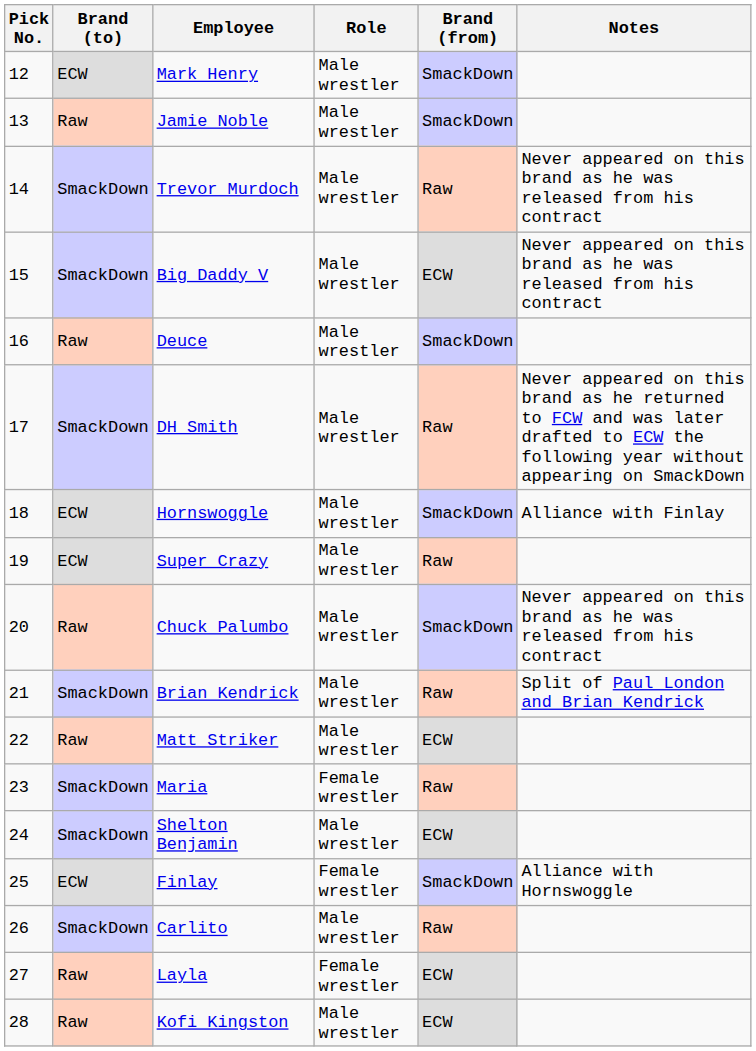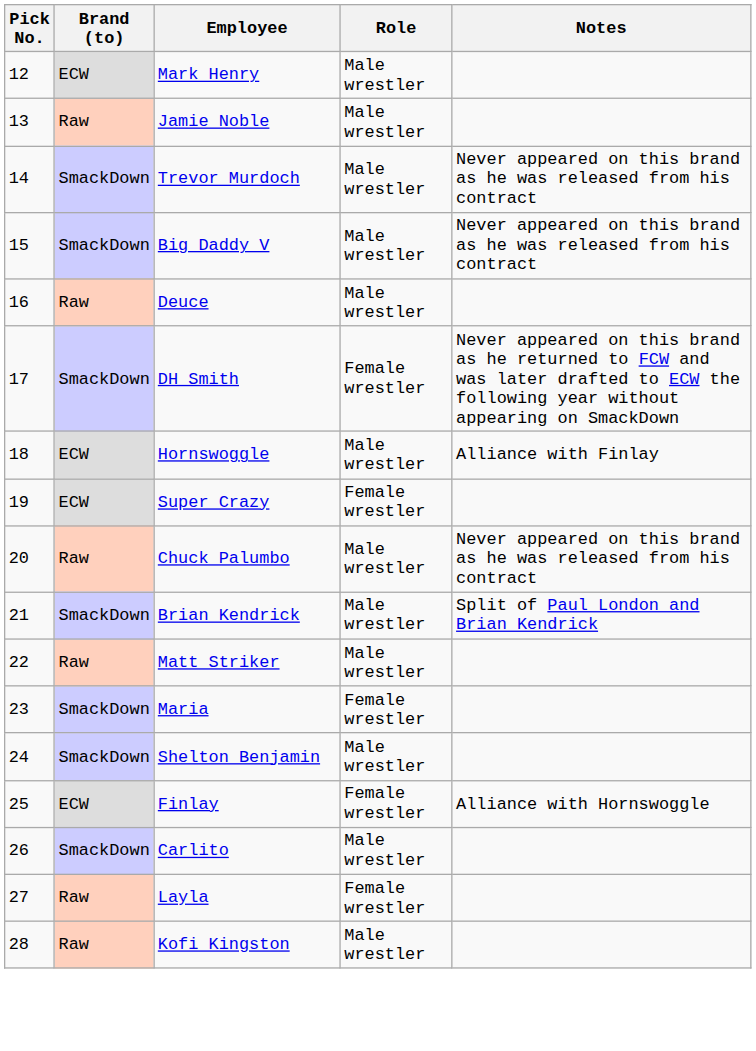 <table class="wikitable sortable" style="width: 65%">
 <tr>
 <th width=0%>Pick No.</th>
 <th width=10%>Brand (to)</th>
 <th width=25%>Employee</th>
 <th width=15%>Role</th>
-<th width=10%>Brand (from)</th>
 <th width=40% class="unsortable">Notes</th>
 </tr>
 <tr>
 <td>12</td>
 <td style="background:#ddd;">ECW</td>
 <td><a href='#'>Mark Henry</a></td>
 <td>Male wrestler</td>
-<td style="background:#ccf">SmackDown</td>
 <td></td>
 </tr>
 <tr>
 <td>13</td>
 <td style="background:#ffd0bd">Raw</td>
 <td><a href='#'>Jamie Noble</a></td>
 <td>Male wrestler</td>
-<td style="background:#ccf">SmackDown</td>
 <td></td>
 </tr>
 <tr>
 <td>14</td>
 <td style="background:#ccf">SmackDown</td>
 <td><a href='#'>Trevor Murdoch</a></td>
 <td>Male wrestler</td>
-<td style="background:#ffd0bd">Raw</td>
 <td>Never appeared on this brand as he was released from his contract</td>
 </tr>
 <tr>
 <td>15</td>
 <td style="background:#ccf">SmackDown</td>
 <td><a href='#'>Big Daddy V</a></td>
 <td>Male wrestler</td>
-<td style="background:#ddd;">ECW</td>
 <td>Never appeared on this brand as he was released from his contract</td>
 </tr>
 <tr>
 <td>16</td>
 <td style="background:#ffd0bd">Raw</td>
 <td><a href='#'>Deuce</a></td>
 <td>Male wrestler</td>
-<td style="background:#ccf">SmackDown</td>
 <td></td>
 </tr>
 <tr>
 <td>17</td>
 <td style="background:#ccf">SmackDown</td>
 <td><a href='#'>DH Smith</a></td>
-<td>Male wrestler</td>
-<td style="background:#ffd0bd">Raw</td>
+<td>Female wrestler</td>
 <td>Never appeared on this brand as he returned to <a href='#'>FCW</a> and was later drafted to <a href='#'>ECW</a> the following year without appearing on SmackDown</td>
 </tr>
 <tr>
 <td>18</td>
 <td style="background:#ddd;">ECW</td>
 <td><a href='#'>Hornswoggle</a></td>
 <td>Male wrestler</td>
-<td style="background:#ccf">SmackDown</td>
 <td>Alliance with Finlay</td>
 </tr>
 <tr>
 <td>19</td>
 <td style="background:#ddd;">ECW</td>
 <td><a href='#'>Super Crazy</a></td>
-<td>Male wrestler</td>
-<td style="background:#ffd0bd">Raw</td>
+<td>Female wrestler</td>
 <td></td>
 </tr>
 <tr>
 <td>20</td>
 <td style="background:#ffd0bd">Raw</td>
 <td><a href='#'>Chuck Palumbo</a></td>
 <td>Male wrestler</td>
-<td style="background:#ccf">SmackDown</td>
 <td>Never appeared on this brand as he was released from his contract</td>
 </tr>
 <tr>
 <td>21</td>
 <td style="background:#ccf">SmackDown</td>
 <td><a href='#'>Brian Kendrick</a></td>
 <td>Male wrestler</td>
-<td style="background:#ffd0bd">Raw</td>
 <td>Split of <a href='#'>Paul London and Brian Kendrick</a></td>
 </tr>
 <tr>
 <td>22</td>
 <td style="background:#ffd0bd">Raw</td>
 <td><a href='#'>Matt Striker</a></td>
 <td>Male wrestler</td>
-<td style="background:#ddd;">ECW</td>
 <td></td>
 </tr>
 <tr>
 <td>23</td>
 <td style="background:#ccf">SmackDown</td>
 <td><a href='#'>Maria</a></td>
 <td>Female wrestler</td>
-<td style="background:#ffd0bd">Raw</td>
 <td></td>
 </tr>
 <tr>
 <td>24</td>
 <td style="background:#ccf">SmackDown</td>
 <td><a href='#'>Shelton Benjamin</a></td>
 <td>Male wrestler</td>
-<td style="background:#ddd;">ECW</td>
 <td></td>
 </tr>
 <tr>
 <td>25</td>
 <td style="background:#ddd;">ECW</td>
 <td><a href='#'>Finlay</a></td>
 <td>Female wrestler</td>
-<td style="background:#ccf">SmackDown</td>
 <td>Alliance with Hornswoggle</td>
 </tr>
 <tr>
 <td>26</td>
 <td style="background:#ccf">SmackDown</td>
 <td><a href='#'>Carlito</a></td>
 <td>Male wrestler</td>
-<td style="background:#ffd0bd">Raw</td>
 <td></td>
 </tr>
 <tr>
 <td>27</td>
 <td style="background:#ffd0bd">Raw</td>
 <td><a href='#'>Layla</a></td>
 <td>Female wrestler</td>
-<td style="background:#ddd;">ECW</td>
 <td></td>
 </tr>
 <tr>
 <td>28</td>
 <td style="background:#ffd0bd">Raw</td>
 <td><a href='#'>Kofi Kingston</a></td>
 <td>Male wrestler</td>
-<td style="background:#ddd;">ECW</td>
 <td></td>
 </tr>
 </table>
